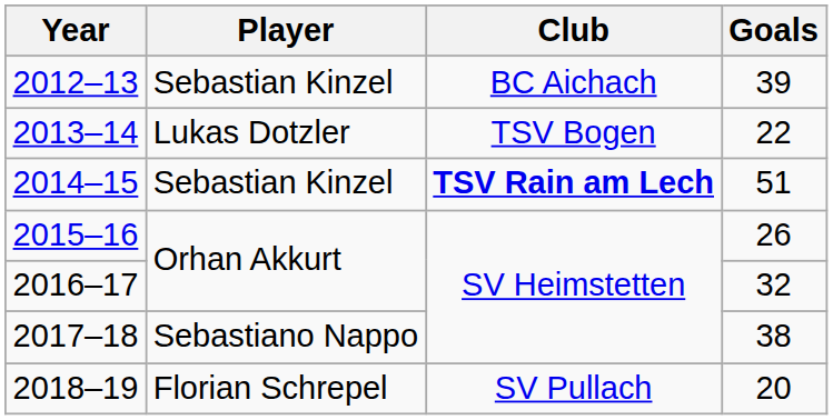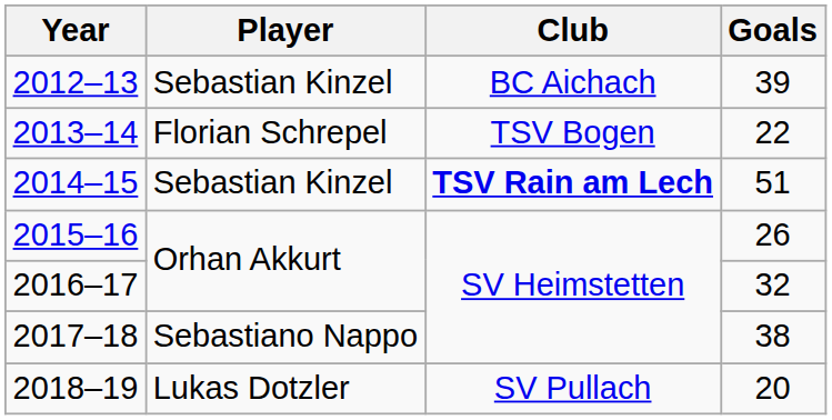 <table class="wikitable">
 <tr>
 <th>Year</th>
 <th>Player</th>
 <th>Club</th>
 <th>Goals</th>
 </tr>
 <tr align="center">
 <td><a href='#'>2012–13</a></td>
 <td align="left">Sebastian Kinzel</td>
 <td><a href='#'>BC Aichach</a></td>
 <td>39</td>
 </tr>
 <tr align="center">
 <td><a href='#'>2013–14</a></td>
-<td align="left">Lukas Dotzler</td>
+<td align="left">Florian Schrepel</td>
 <td><a href='#'>TSV Bogen</a></td>
 <td>22</td>
 </tr>
 <tr align="center">
 <td><a href='#'>2014–15</a></td>
 <td align="left">Sebastian Kinzel</td>
 <td><strong><a href='#'>TSV Rain am Lech</a></strong></td>
 <td>51</td>
 </tr>
 <tr align="center">
 <td><a href='#'>2015–16</a></td>
 <td align="left" rowspan=2>Orhan Akkurt</td>
 <td rowspan=3><a href='#'>SV Heimstetten</a></td>
 <td>26</td>
 </tr>
 <tr align="center">
 <td>2016–17</td>
 <td>32</td>
 </tr>
 <tr align="center">
 <td>2017–18</td>
 <td align="left">Sebastiano Nappo</td>
 <td>38</td>
 </tr>
 <tr align="center">
 <td>2018–19</td>
-<td align="left">Florian Schrepel</td>
+<td align="left">Lukas Dotzler</td>
 <td><a href='#'>SV Pullach</a></td>
 <td>20</td>
 </tr>
 </table>
